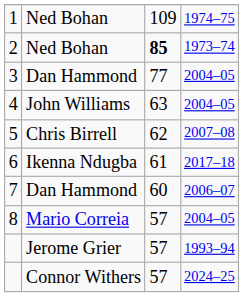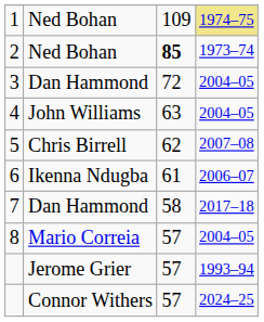 <table class="wikitable">
 <tr>
 </tr>
 <tr>
 <td>1</td>
 <td>Ned Bohan</td>
 <td>109</td>
-<td style="font-size:80%;"><a href='#'>1974–75</a></td>
+<td style="background: khaki; font-size:80%;"><a href='#'>1974–75</a></td>
 </tr>
 <tr>
 <td>2</td>
 <td>Ned Bohan</td>
 <td><strong>85</strong></td>
 <td style="font-size:80%;"><a href='#'>1973–74</a></td>
 </tr>
 <tr>
 <td>3</td>
 <td>Dan Hammond</td>
-<td>77</td>
+<td>72</td>
 <td style="font-size:80%;"><a href='#'>2004–05</a></td>
 </tr>
 <tr>
 <td>4</td>
 <td>John Williams</td>
 <td>63</td>
 <td style="font-size:80%;"><a href='#'>2004–05</a></td>
 </tr>
 <tr>
 <td>5</td>
 <td>Chris Birrell</td>
 <td>62</td>
 <td style="font-size:80%;"><a href='#'>2007–08</a></td>
 </tr>
 <tr>
 <td>6</td>
 <td>Ikenna Ndugba</td>
 <td>61</td>
-<td style="font-size:80%;"><a href='#'>2017–18</a></td>
+<td style="font-size:80%;"><a href='#'>2006–07</a></td>
 </tr>
 <tr>
 <td>7</td>
 <td>Dan Hammond</td>
-<td>60</td>
-<td style="font-size:80%;"><a href='#'>2006–07</a></td>
+<td>58</td>
+<td style="font-size:80%;"><a href='#'>2017–18</a></td>
 </tr>
 <tr>
 <td>8</td>
 <td><a href='#'>Mario Correia</a></td>
 <td>57</td>
 <td style="font-size:80%;"><a href='#'>2004–05</a></td>
 </tr>
 <tr>
 <td></td>
 <td>Jerome Grier</td>
 <td>57</td>
 <td style="font-size:80%;"><a href='#'>1993–94</a></td>
 </tr>
 <tr>
 <td></td>
 <td>Connor Withers</td>
 <td>57</td>
 <td style="font-size:80%;"><a href='#'>2024–25</a></td>
 </tr>
 </table>
